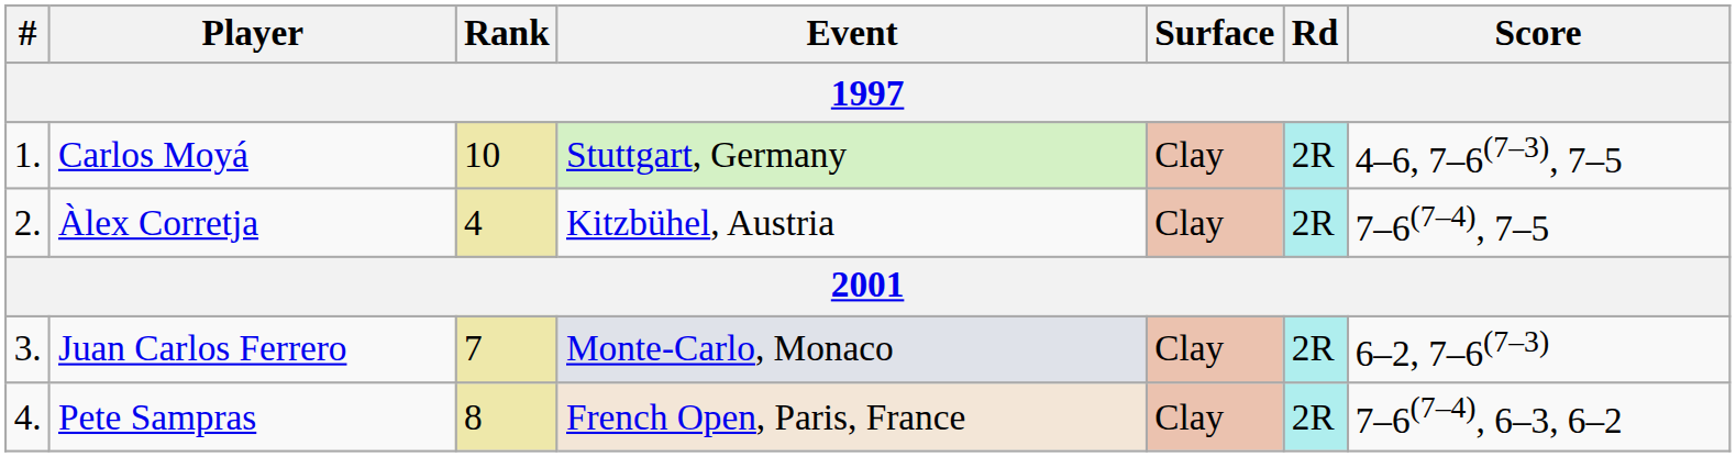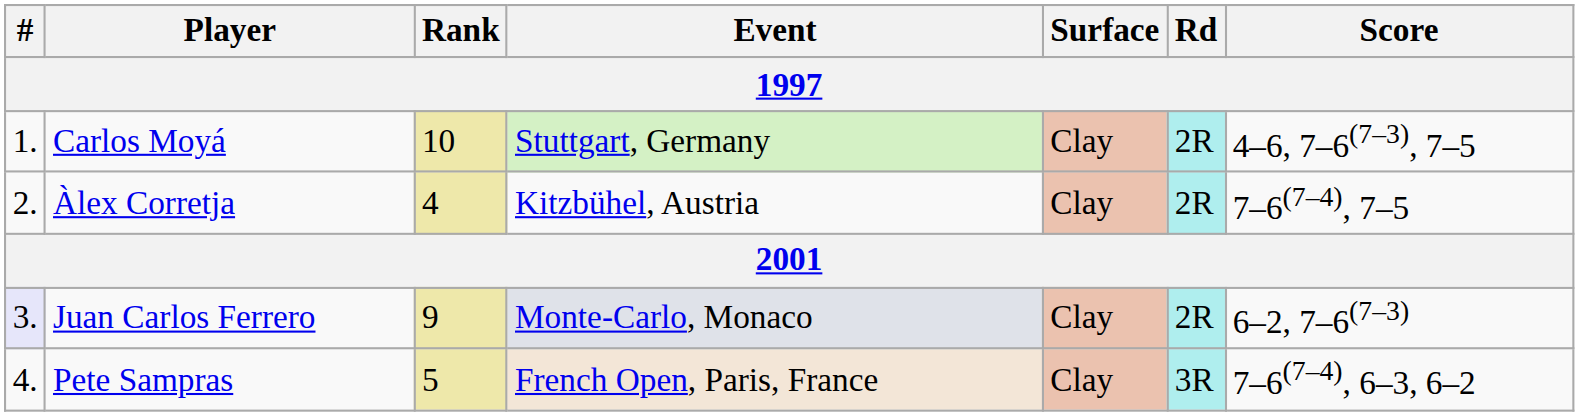 <table class="wikitable sortable">
 <tr>
 <th>#</th>
 <th width=170>Player</th>
 <th>Rank</th>
 <th width=250>Event</th>
 <th>Surface</th>
 <th>Rd</th>
 <th style="width:160px" class="unsortable">Score</th>
 </tr>
 <tr>
 <th colspan=7><a href='#'>1997</a></th>
 </tr>
 <tr>
 <td>1.</td>
 <td> <a href='#'>Carlos Moyá</a></td>
 <td bgcolor=EEE8AA>10</td>
 <td style="background:#d4f1c5;"><a href='#'>Stuttgart</a>, Germany</td>
 <td bgcolor=EBC2AF>Clay</td>
 <td bgcolor=afeeee>2R</td>
 <td>4–6, 7–6<sup>(7–3)</sup>, 7–5</td>
 </tr>
 <tr>
 <td>2.</td>
 <td> <a href='#'>Àlex Corretja</a></td>
 <td bgcolor=EEE8AA>4</td>
 <td><a href='#'>Kitzbühel</a>, Austria</td>
 <td bgcolor=EBC2AF>Clay</td>
 <td bgcolor=afeeee>2R</td>
 <td>7–6<sup>(7–4)</sup>, 7–5</td>
 </tr>
 <tr>
 <th colspan=7><a href='#'>2001</a></th>
 </tr>
 <tr>
-<td>3.</td>
+<td style="background: lavender;">3.</td>
 <td> <a href='#'>Juan Carlos Ferrero</a></td>
-<td bgcolor=EEE8AA>7</td>
+<td bgcolor=EEE8AA>9</td>
 <td bgcolor=dfe2e9><a href='#'>Monte-Carlo</a>, Monaco</td>
 <td bgcolor=EBC2AF>Clay</td>
 <td bgcolor=afeeee>2R</td>
 <td>6–2, 7–6<sup>(7–3)</sup></td>
 </tr>
 <tr>
 <td>4.</td>
 <td> <a href='#'>Pete Sampras</a></td>
-<td bgcolor=EEE8AA>8</td>
+<td bgcolor=EEE8AA>5</td>
 <td bgcolor=f3e6d7><a href='#'>French Open</a>, Paris, France</td>
 <td bgcolor=EBC2AF>Clay</td>
-<td bgcolor=afeeee>2R</td>
+<td bgcolor=afeeee>3R</td>
 <td>7–6<sup>(7–4)</sup>, 6–3, 6–2</td>
 </tr>
 </table>
